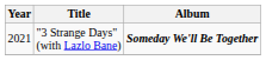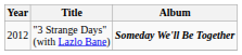 <table class="wikitable">
 <tr>
 <th scope="col" rowspan="1">Year</th>
 <th scope="col" rowspan="1">Title</th>
 <th scope="col" rowspan="1">Album</th>
 </tr>
 <tr>
-<td>2021</td>
+<td>2012</td>
 <td>"3 Strange Days"<br>(with <a href='#'>Lazlo Bane</a>)</td>
 <td><strong><em>Someday We'll Be Together</em></strong></td>
 </tr>
 <tr>
 </tr>
 </table>
